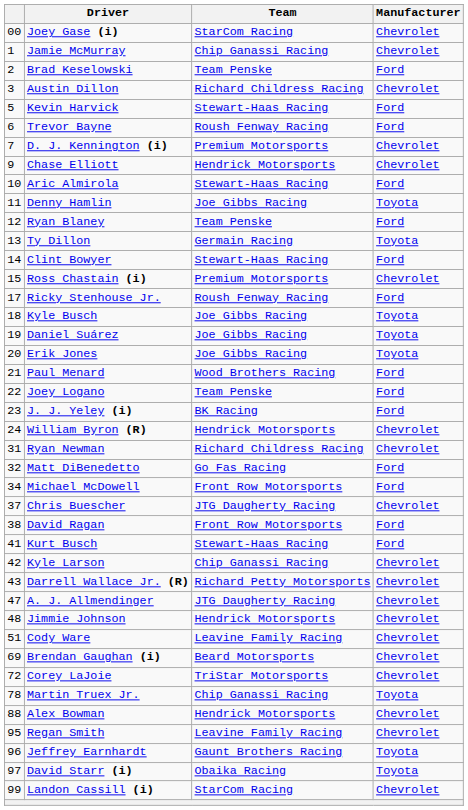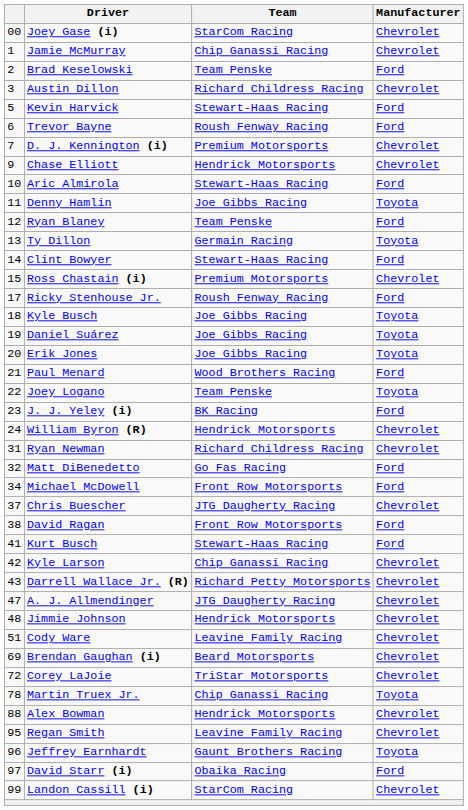 <table class="wikitable" style="font-size:95%">
 <tr>
 <th></th>
 <th>Driver</th>
 <th>Team</th>
 <th>Manufacturer</th>
 </tr>
 <tr>
 <td>00</td>
 <td><a href='#'>Joey Gase</a> <strong>(i)</strong></td>
 <td><a href='#'>StarCom Racing</a></td>
 <td><a href='#'>Chevrolet</a></td>
 </tr>
 <tr>
 <td>1</td>
 <td><a href='#'>Jamie McMurray</a></td>
 <td><a href='#'>Chip Ganassi Racing</a></td>
 <td><a href='#'>Chevrolet</a></td>
 </tr>
 <tr>
 <td>2</td>
 <td><a href='#'>Brad Keselowski</a></td>
 <td><a href='#'>Team Penske</a></td>
 <td><a href='#'>Ford</a></td>
 </tr>
 <tr>
 <td>3</td>
 <td><a href='#'>Austin Dillon</a></td>
 <td><a href='#'>Richard Childress Racing</a></td>
 <td><a href='#'>Chevrolet</a></td>
 </tr>
 <tr>
 <td>5</td>
 <td><a href='#'>Kevin Harvick</a></td>
 <td><a href='#'>Stewart-Haas Racing</a></td>
 <td><a href='#'>Ford</a></td>
 </tr>
 <tr>
 <td>6</td>
 <td><a href='#'>Trevor Bayne</a></td>
 <td><a href='#'>Roush Fenway Racing</a></td>
 <td><a href='#'>Ford</a></td>
 </tr>
 <tr>
 <td>7</td>
 <td><a href='#'>D. J. Kennington</a> <strong>(i)</strong></td>
 <td><a href='#'>Premium Motorsports</a></td>
 <td><a href='#'>Chevrolet</a></td>
 </tr>
 <tr>
 <td>9</td>
 <td><a href='#'>Chase Elliott</a></td>
 <td><a href='#'>Hendrick Motorsports</a></td>
 <td><a href='#'>Chevrolet</a></td>
 </tr>
 <tr>
 <td>10</td>
 <td><a href='#'>Aric Almirola</a></td>
 <td><a href='#'>Stewart-Haas Racing</a></td>
 <td><a href='#'>Ford</a></td>
 </tr>
 <tr>
 <td>11</td>
 <td><a href='#'>Denny Hamlin</a></td>
 <td><a href='#'>Joe Gibbs Racing</a></td>
 <td><a href='#'>Toyota</a></td>
 </tr>
 <tr>
 <td>12</td>
 <td><a href='#'>Ryan Blaney</a></td>
 <td><a href='#'>Team Penske</a></td>
 <td><a href='#'>Ford</a></td>
 </tr>
 <tr>
 <td>13</td>
 <td><a href='#'>Ty Dillon</a></td>
 <td><a href='#'>Germain Racing</a></td>
 <td><a href='#'>Toyota</a></td>
 </tr>
 <tr>
 <td>14</td>
 <td><a href='#'>Clint Bowyer</a></td>
 <td><a href='#'>Stewart-Haas Racing</a></td>
 <td><a href='#'>Ford</a></td>
 </tr>
 <tr>
 <td>15</td>
 <td><a href='#'>Ross Chastain</a> <strong>(i)</strong></td>
 <td><a href='#'>Premium Motorsports</a></td>
 <td><a href='#'>Chevrolet</a></td>
 </tr>
 <tr>
 <td>17</td>
 <td><a href='#'>Ricky Stenhouse Jr.</a></td>
 <td><a href='#'>Roush Fenway Racing</a></td>
 <td><a href='#'>Ford</a></td>
 </tr>
 <tr>
 <td>18</td>
 <td><a href='#'>Kyle Busch</a></td>
 <td><a href='#'>Joe Gibbs Racing</a></td>
 <td><a href='#'>Toyota</a></td>
 </tr>
 <tr>
 <td>19</td>
 <td><a href='#'>Daniel Suárez</a></td>
 <td><a href='#'>Joe Gibbs Racing</a></td>
 <td><a href='#'>Toyota</a></td>
 </tr>
 <tr>
 <td>20</td>
 <td><a href='#'>Erik Jones</a></td>
 <td><a href='#'>Joe Gibbs Racing</a></td>
 <td><a href='#'>Toyota</a></td>
 </tr>
 <tr>
 <td>21</td>
 <td><a href='#'>Paul Menard</a></td>
 <td><a href='#'>Wood Brothers Racing</a></td>
 <td><a href='#'>Ford</a></td>
 </tr>
 <tr>
 <td>22</td>
 <td><a href='#'>Joey Logano</a></td>
 <td><a href='#'>Team Penske</a></td>
-<td><a href='#'>Ford</a></td>
+<td><a href='#'>Toyota</a></td>
 </tr>
 <tr>
 <td>23</td>
 <td><a href='#'>J. J. Yeley</a> <strong>(i)</strong></td>
 <td><a href='#'>BK Racing</a></td>
 <td><a href='#'>Ford</a></td>
 </tr>
 <tr>
 <td>24</td>
 <td><a href='#'>William Byron</a> <strong>(R)</strong></td>
 <td><a href='#'>Hendrick Motorsports</a></td>
 <td><a href='#'>Chevrolet</a></td>
 </tr>
 <tr>
 <td>31</td>
 <td><a href='#'>Ryan Newman</a></td>
 <td><a href='#'>Richard Childress Racing</a></td>
 <td><a href='#'>Chevrolet</a></td>
 </tr>
 <tr>
 <td>32</td>
 <td><a href='#'>Matt DiBenedetto</a></td>
 <td><a href='#'>Go Fas Racing</a></td>
 <td><a href='#'>Ford</a></td>
 </tr>
 <tr>
 <td>34</td>
 <td><a href='#'>Michael McDowell</a></td>
 <td><a href='#'>Front Row Motorsports</a></td>
 <td><a href='#'>Ford</a></td>
 </tr>
 <tr>
 <td>37</td>
 <td><a href='#'>Chris Buescher</a></td>
 <td><a href='#'>JTG Daugherty Racing</a></td>
 <td><a href='#'>Chevrolet</a></td>
 </tr>
 <tr>
 <td>38</td>
 <td><a href='#'>David Ragan</a></td>
 <td><a href='#'>Front Row Motorsports</a></td>
 <td><a href='#'>Ford</a></td>
 </tr>
 <tr>
 <td>41</td>
 <td><a href='#'>Kurt Busch</a></td>
 <td><a href='#'>Stewart-Haas Racing</a></td>
 <td><a href='#'>Ford</a></td>
 </tr>
 <tr>
 <td>42</td>
 <td><a href='#'>Kyle Larson</a></td>
 <td><a href='#'>Chip Ganassi Racing</a></td>
 <td><a href='#'>Chevrolet</a></td>
 </tr>
 <tr>
 <td>43</td>
 <td><a href='#'>Darrell Wallace Jr.</a> <strong>(R)</strong></td>
 <td><a href='#'>Richard Petty Motorsports</a></td>
 <td><a href='#'>Chevrolet</a></td>
 </tr>
 <tr>
 <td>47</td>
 <td><a href='#'>A. J. Allmendinger</a></td>
 <td><a href='#'>JTG Daugherty Racing</a></td>
 <td><a href='#'>Chevrolet</a></td>
 </tr>
 <tr>
 <td>48</td>
 <td><a href='#'>Jimmie Johnson</a></td>
 <td><a href='#'>Hendrick Motorsports</a></td>
 <td><a href='#'>Chevrolet</a></td>
 </tr>
 <tr>
 <td>51</td>
 <td><a href='#'>Cody Ware</a></td>
 <td><a href='#'>Leavine Family Racing</a></td>
 <td><a href='#'>Chevrolet</a></td>
 </tr>
 <tr>
 <td>69</td>
 <td><a href='#'>Brendan Gaughan</a> <strong>(i)</strong></td>
 <td><a href='#'>Beard Motorsports</a></td>
 <td><a href='#'>Chevrolet</a></td>
 </tr>
 <tr>
 <td>72</td>
 <td><a href='#'>Corey LaJoie</a></td>
 <td><a href='#'>TriStar Motorsports</a></td>
 <td><a href='#'>Chevrolet</a></td>
 </tr>
 <tr>
 <td>78</td>
 <td><a href='#'>Martin Truex Jr.</a></td>
 <td><a href='#'>Chip Ganassi Racing</a></td>
 <td><a href='#'>Toyota</a></td>
 </tr>
 <tr>
 <td>88</td>
 <td><a href='#'>Alex Bowman</a></td>
 <td><a href='#'>Hendrick Motorsports</a></td>
 <td><a href='#'>Chevrolet</a></td>
 </tr>
 <tr>
 <td>95</td>
 <td><a href='#'>Regan Smith</a></td>
 <td><a href='#'>Leavine Family Racing</a></td>
 <td><a href='#'>Chevrolet</a></td>
 </tr>
 <tr>
 <td>96</td>
 <td><a href='#'>Jeffrey Earnhardt</a></td>
 <td><a href='#'>Gaunt Brothers Racing</a></td>
 <td><a href='#'>Toyota</a></td>
 </tr>
 <tr>
 <td>97</td>
 <td><a href='#'>David Starr</a> <strong>(i)</strong></td>
 <td><a href='#'>Obaika Racing</a></td>
-<td><a href='#'>Toyota</a></td>
+<td><a href='#'>Ford</a></td>
 </tr>
 <tr>
 <td>99</td>
 <td><a href='#'>Landon Cassill</a> <strong>(i)</strong></td>
 <td><a href='#'>StarCom Racing</a></td>
 <td><a href='#'>Chevrolet</a></td>
 </tr>
 <tr>
 <th colspan="4"></th>
 </tr>
 </table>
